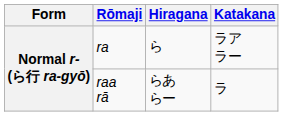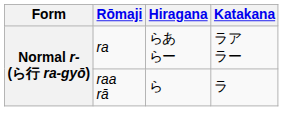 <table class="wikitable">
 <tr>
 <th>Form</th>
 <th><a href='#'>Rōmaji</a></th>
 <th><a href='#'>Hiragana</a></th>
 <th><a href='#'>Katakana</a></th>
 </tr>
 <tr>
 <th rowspan="2">Normal <em>r-</em><br>(ら行 <em>ra-gyō</em>)</th>
 <td><em>ra</em></td>
-<td>ら</td>
+<td>らあ<br>らー</td>
 <td>ラア<br>ラー</td>
 </tr>
 <tr>
 <td><em>raa</em><br><em>rā</em></td>
-<td>らあ<br>らー</td>
+<td>ら</td>
 <td>ラ</td>
 </tr>
 </table>
